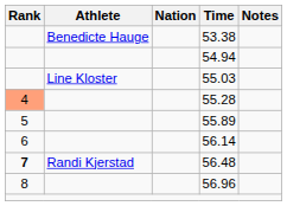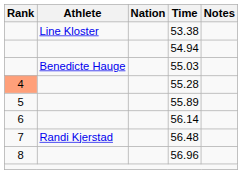 <table class="wikitable sortable" style="text-align:center;">
 <tr>
 <th scope="col" style="width: 10px;">Rank</th>
 <th scope="col">Athlete</th>
 <th scope="col">Nation</th>
 <th scope="col">Time</th>
 <th scope="col">Notes</th>
 </tr>
 <tr>
 <td></td>
-<td align=left><a href='#'>Benedicte Hauge</a></td>
+<td align=left><a href='#'>Line Kloster</a></td>
 <td align=left></td>
 <td>53.38</td>
 <td></td>
 </tr>
 <tr>
 <td></td>
 <td align=left></td>
 <td align=left></td>
 <td>54.94</td>
 <td></td>
 </tr>
 <tr>
 <td></td>
-<td align=left><a href='#'>Line Kloster</a></td>
+<td align=left><a href='#'>Benedicte Hauge</a></td>
 <td align=left></td>
 <td>55.03</td>
 <td></td>
 </tr>
 <tr>
 <td style="background: lightsalmon;">4</td>
 <td align=left></td>
 <td align=left></td>
 <td>55.28</td>
 <td></td>
 </tr>
 <tr>
 <td>5</td>
 <td align=left></td>
 <td align=left></td>
 <td>55.89</td>
 <td></td>
 </tr>
 <tr>
 <td>6</td>
 <td align=left></td>
 <td align=left></td>
 <td>56.14</td>
 <td></td>
 </tr>
 <tr>
-<td><strong>7</strong></td>
+<td>7</td>
 <td align=left><a href='#'>Randi Kjerstad</a></td>
 <td align=left></td>
 <td>56.48</td>
 <td></td>
 </tr>
 <tr>
 <td>8</td>
 <td align=left></td>
 <td align=left></td>
 <td>56.96</td>
 <td></td>
 </tr>
 <tr class="sortbottom">
 <td colspan="5"></td>
 </tr>
 </table>
